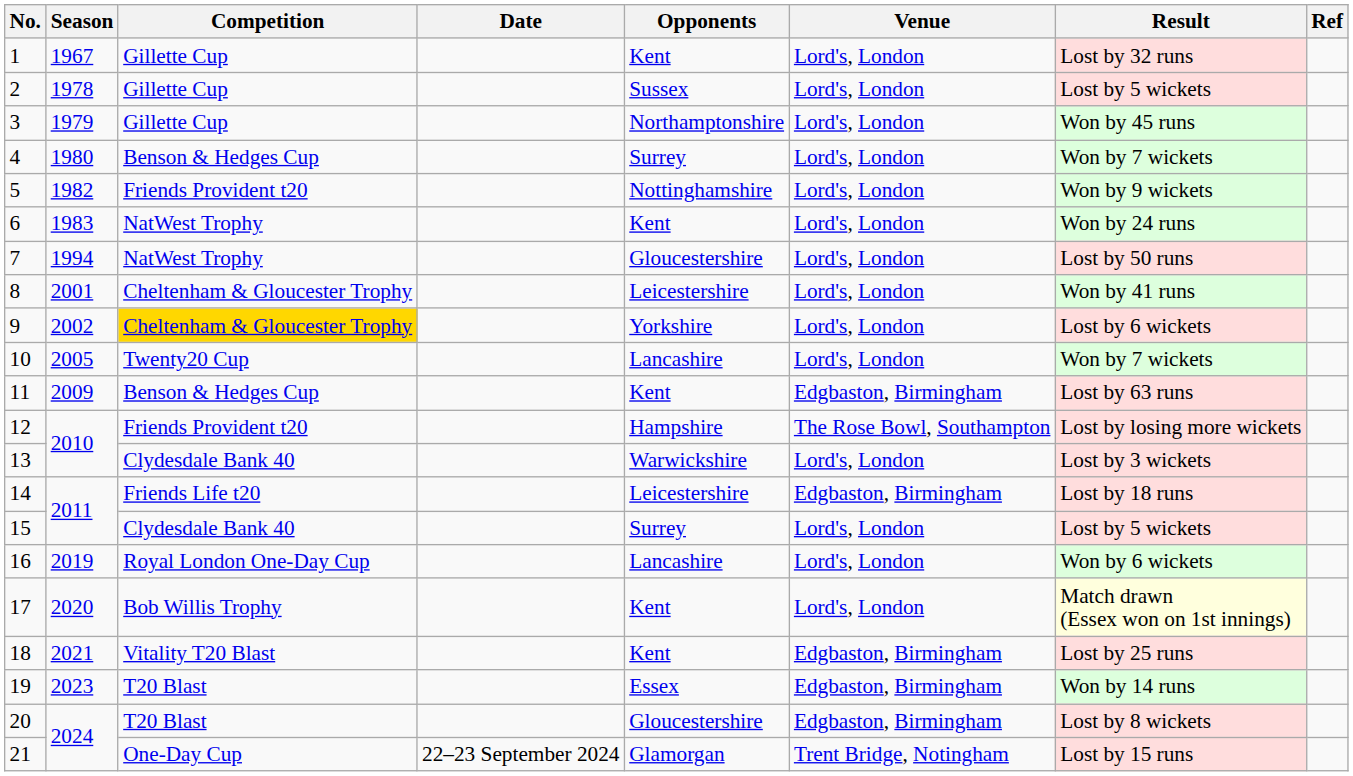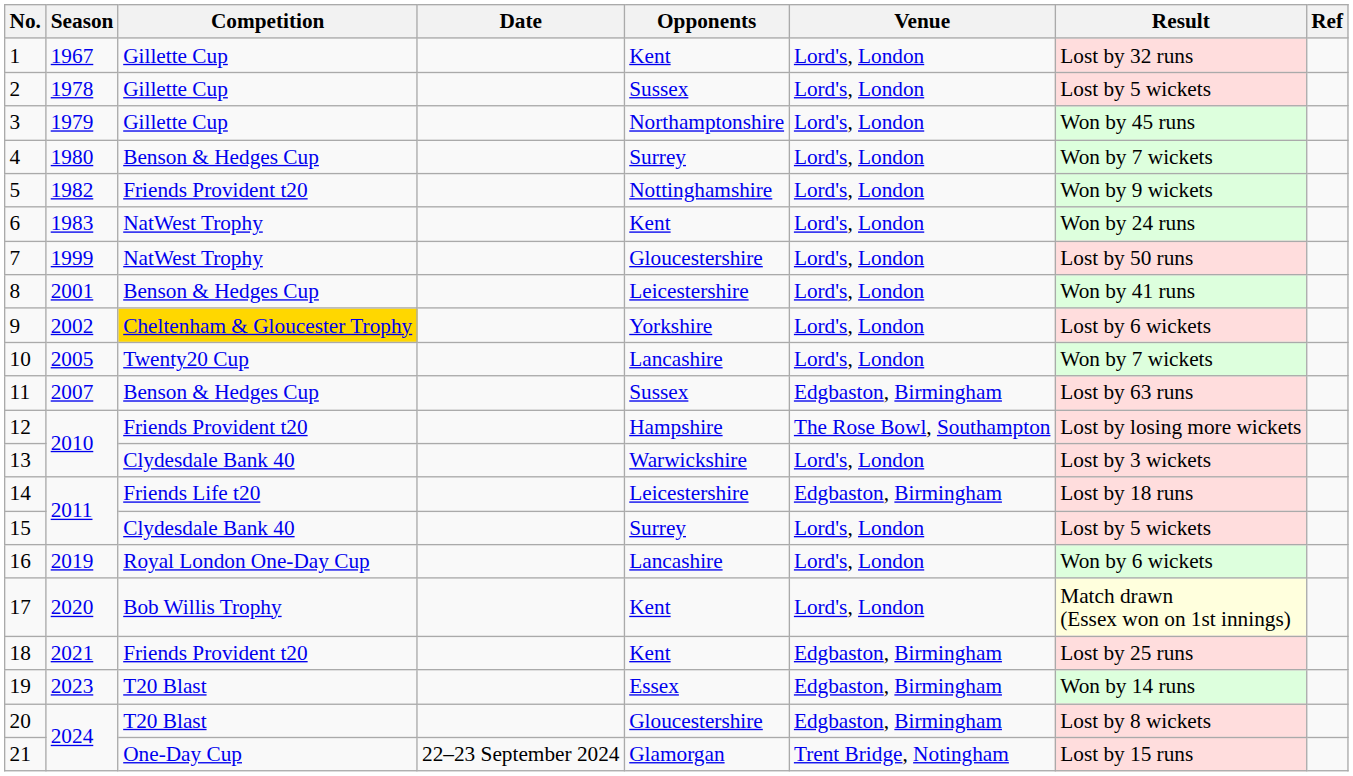 <table class="wikitable sortable">
 <tr bgcolor="#efefef">
 <th>No.</th>
 <th>Season</th>
 <th>Competition</th>
 <th>Date</th>
 <th>Opponents</th>
 <th>Venue</th>
 <th>Result</th>
 <th class="unsortable">Ref</th>
 </tr>
 <tr>
 <td>1</td>
 <td><a href='#'>1967</a></td>
 <td><a href='#'>Gillette Cup</a></td>
 <td></td>
 <td><a href='#'>Kent</a></td>
 <td><a href='#'>Lord's</a>, <a href='#'>London</a></td>
 <td bgcolor="#ffdddd">Lost by 32 runs</td>
 <td></td>
 </tr>
 <tr>
 <td>2</td>
 <td><a href='#'>1978</a></td>
 <td><a href='#'>Gillette Cup</a></td>
 <td></td>
 <td><a href='#'>Sussex</a></td>
 <td><a href='#'>Lord's</a>, <a href='#'>London</a></td>
 <td bgcolor="#ffdddd">Lost by 5 wickets</td>
 <td></td>
 </tr>
 <tr>
 <td>3</td>
 <td><a href='#'>1979</a></td>
 <td><a href='#'>Gillette Cup</a></td>
 <td></td>
 <td><a href='#'>Northamptonshire</a></td>
 <td><a href='#'>Lord's</a>, <a href='#'>London</a></td>
 <td bgcolor="#ddffdd">Won by 45 runs</td>
 <td></td>
 </tr>
 <tr>
 <td>4</td>
 <td><a href='#'>1980</a></td>
 <td><a href='#'>Benson & Hedges Cup</a></td>
 <td></td>
 <td><a href='#'>Surrey</a></td>
 <td><a href='#'>Lord's</a>, <a href='#'>London</a></td>
 <td bgcolor="#ddffdd">Won by 7 wickets</td>
 <td></td>
 </tr>
 <tr>
 <td>5</td>
 <td><a href='#'>1982</a></td>
 <td><a href='#'>Friends Provident t20</a></td>
 <td></td>
 <td><a href='#'>Nottinghamshire</a></td>
 <td><a href='#'>Lord's</a>, <a href='#'>London</a></td>
 <td bgcolor="#ddffdd">Won by 9 wickets</td>
 <td></td>
 </tr>
 <tr>
 <td>6</td>
 <td><a href='#'>1983</a></td>
 <td><a href='#'>NatWest Trophy</a></td>
 <td></td>
 <td><a href='#'>Kent</a></td>
 <td><a href='#'>Lord's</a>, <a href='#'>London</a></td>
 <td bgcolor="#ddffdd">Won by 24 runs</td>
 <td></td>
 </tr>
 <tr>
 <td>7</td>
-<td><a href='#'>1994</a></td>
+<td><a href='#'>1999</a></td>
 <td><a href='#'>NatWest Trophy</a></td>
 <td></td>
 <td><a href='#'>Gloucestershire</a></td>
 <td><a href='#'>Lord's</a>, <a href='#'>London</a></td>
 <td bgcolor="#ffdddd">Lost by 50 runs</td>
 <td></td>
 </tr>
 <tr>
 <td>8</td>
 <td><a href='#'>2001</a></td>
-<td><a href='#'>Cheltenham & Gloucester Trophy</a></td>
+<td><a href='#'>Benson & Hedges Cup</a></td>
 <td></td>
 <td><a href='#'>Leicestershire</a></td>
 <td><a href='#'>Lord's</a>, <a href='#'>London</a></td>
 <td bgcolor="#ddffdd">Won by 41 runs</td>
 <td></td>
 </tr>
 <tr>
 <td>9</td>
 <td><a href='#'>2002</a></td>
 <td style="background: gold;"><a href='#'>Cheltenham & Gloucester Trophy</a></td>
 <td></td>
 <td><a href='#'>Yorkshire</a></td>
 <td><a href='#'>Lord's</a>, <a href='#'>London</a></td>
 <td bgcolor="#ffdddd">Lost by 6 wickets</td>
 <td></td>
 </tr>
 <tr>
 <td>10</td>
 <td><a href='#'>2005</a></td>
 <td><a href='#'>Twenty20 Cup</a></td>
 <td></td>
 <td><a href='#'>Lancashire</a></td>
 <td><a href='#'>Lord's</a>, <a href='#'>London</a></td>
 <td bgcolor="#ddffdd">Won by 7 wickets</td>
 <td></td>
 </tr>
 <tr>
 <td>11</td>
-<td><a href='#'>2009</a></td>
+<td><a href='#'>2007</a></td>
 <td><a href='#'>Benson & Hedges Cup</a></td>
 <td></td>
-<td><a href='#'>Kent</a></td>
+<td><a href='#'>Sussex</a></td>
 <td><a href='#'>Edgbaston</a>, <a href='#'>Birmingham</a></td>
 <td bgcolor="#ffdddd">Lost by 63 runs</td>
 <td></td>
 </tr>
 <tr>
 <td>12</td>
 <td rowspan=2><a href='#'>2010</a></td>
 <td><a href='#'>Friends Provident t20</a></td>
 <td></td>
 <td><a href='#'>Hampshire</a></td>
 <td><a href='#'>The Rose Bowl</a>, <a href='#'>Southampton</a></td>
 <td bgcolor="#ffdddd">Lost by losing more wickets</td>
 <td></td>
 </tr>
 <tr>
 <td>13</td>
 <td><a href='#'>Clydesdale Bank 40</a></td>
 <td></td>
 <td><a href='#'>Warwickshire</a></td>
 <td><a href='#'>Lord's</a>, <a href='#'>London</a></td>
 <td bgcolor="#ffdddd">Lost by 3 wickets</td>
 <td></td>
 </tr>
 <tr>
 <td>14</td>
 <td rowspan=2><a href='#'>2011</a></td>
 <td><a href='#'>Friends Life t20</a></td>
 <td></td>
 <td><a href='#'>Leicestershire</a></td>
 <td><a href='#'>Edgbaston</a>, <a href='#'>Birmingham</a></td>
 <td bgcolor="#ffdddd">Lost by 18 runs</td>
 <td></td>
 </tr>
 <tr>
 <td>15</td>
 <td><a href='#'>Clydesdale Bank 40</a></td>
 <td></td>
 <td><a href='#'>Surrey</a></td>
 <td><a href='#'>Lord's</a>, <a href='#'>London</a></td>
 <td bgcolor="#ffdddd">Lost by 5 wickets</td>
 <td></td>
 </tr>
 <tr>
 <td>16</td>
 <td><a href='#'>2019</a></td>
 <td><a href='#'>Royal London One-Day Cup</a></td>
 <td></td>
 <td><a href='#'>Lancashire</a></td>
 <td><a href='#'>Lord's</a>, <a href='#'>London</a></td>
 <td bgcolor="#ddffdd">Won by 6 wickets</td>
 <td></td>
 </tr>
 <tr>
 <td>17</td>
 <td><a href='#'>2020</a></td>
 <td><a href='#'>Bob Willis Trophy</a></td>
 <td></td>
 <td><a href='#'>Kent</a></td>
 <td><a href='#'>Lord's</a>, <a href='#'>London</a></td>
 <td bgcolor="#ffffdd">Match drawn<br>(Essex won on 1st innings)</td>
 <td></td>
 </tr>
 <tr>
 <td>18</td>
 <td><a href='#'>2021</a></td>
-<td><a href='#'>Vitality T20 Blast</a></td>
+<td><a href='#'>Friends Provident t20</a></td>
 <td></td>
 <td><a href='#'>Kent</a></td>
 <td><a href='#'>Edgbaston</a>, <a href='#'>Birmingham</a></td>
 <td bgcolor="#ffdddd">Lost by 25 runs</td>
 <td></td>
 </tr>
 <tr>
 <td>19</td>
 <td><a href='#'>2023</a></td>
 <td><a href='#'>T20 Blast</a></td>
 <td></td>
 <td><a href='#'>Essex</a></td>
 <td><a href='#'>Edgbaston</a>, <a href='#'>Birmingham</a></td>
 <td bgcolor="#ddffdd">Won by 14 runs</td>
 <td></td>
 </tr>
 <tr>
 <td>20</td>
 <td rowspan=2><a href='#'>2024</a></td>
 <td><a href='#'>T20 Blast</a></td>
 <td></td>
 <td><a href='#'>Gloucestershire</a></td>
 <td><a href='#'>Edgbaston</a>, <a href='#'>Birmingham</a></td>
 <td bgcolor="#ffdddd">Lost by 8 wickets</td>
 <td></td>
 </tr>
 <tr>
 <td>21</td>
 <td><a href='#'>One-Day Cup</a></td>
 <td>22–23 September 2024</td>
 <td><a href='#'>Glamorgan</a></td>
 <td><a href='#'>Trent Bridge</a>, <a href='#'>Notingham</a></td>
 <td bgcolor="#ffdddd">Lost by 15 runs</td>
 <td></td>
 </tr>
 </table>
